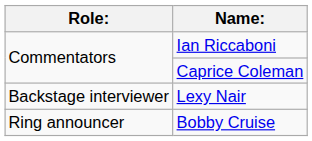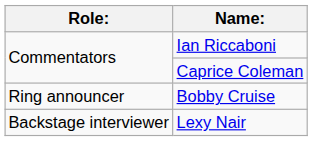 <table class=wikitable style="font-size:90%; margin: 0.5em 0 0.5em 1em; float: right; clear: right;">
 <tr>
 <th>Role:</th>
 <th>Name:</th>
 </tr>
 <tr>
 <td rowspan=2>Commentators</td>
 <td><a href='#'>Ian Riccaboni</a> </td>
 </tr>
 <tr>
 <td><a href='#'>Caprice Coleman</a> </td>
 </tr>
 <tr>
+<td>Ring announcer</td>
+<td><a href='#'>Bobby Cruise</a></td>
+</tr>
+<tr>
 <td>Backstage interviewer</td>
 <td><a href='#'>Lexy Nair</a></td>
 </tr>
-<tr>
-<td>Ring announcer</td>
-<td><a href='#'>Bobby Cruise</a></td>
-</tr>
 </table>
